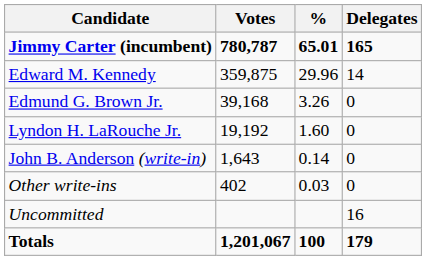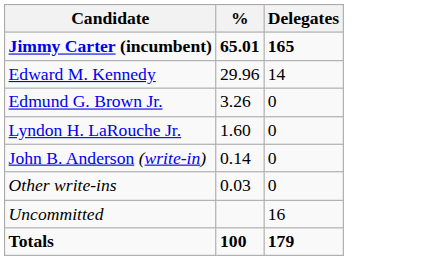 <table class="wikitable">
 <tr>
 <th>Candidate</th>
-<th>Votes</th>
 <th>%</th>
 <th>Delegates</th>
 </tr>
 <tr>
 <td><strong><a href='#'>Jimmy Carter</a></strong> <strong>(incumbent)</strong></td>
-<td><strong>780,787</strong></td>
 <td><strong>65.01</strong></td>
 <td><strong>165</strong></td>
 </tr>
 <tr>
 <td><a href='#'>Edward M. Kennedy</a></td>
-<td>359,875</td>
 <td>29.96</td>
 <td>14</td>
 </tr>
 <tr>
 <td><a href='#'>Edmund G. Brown Jr.</a></td>
-<td>39,168</td>
 <td>3.26</td>
 <td>0</td>
 </tr>
 <tr>
 <td><a href='#'>Lyndon H. LaRouche Jr.</a></td>
-<td>19,192</td>
 <td>1.60</td>
 <td>0</td>
 </tr>
 <tr>
 <td><a href='#'>John B. Anderson</a> <em>(<a href='#'>write-in</a>)</em></td>
-<td>1,643</td>
 <td>0.14</td>
 <td>0</td>
 </tr>
 <tr>
 <td><em>Other write-ins</em></td>
-<td>402</td>
 <td>0.03</td>
 <td>0</td>
 </tr>
 <tr>
 <td><em>Uncommitted</em></td>
 <td></td>
-<td></td>
 <td>16</td>
 </tr>
 <tr>
 <td><strong>Totals</strong></td>
-<td><strong>1,201,067</strong></td>
 <td><strong>100</strong></td>
 <td><strong>179</strong></td>
 </tr>
 </table>
